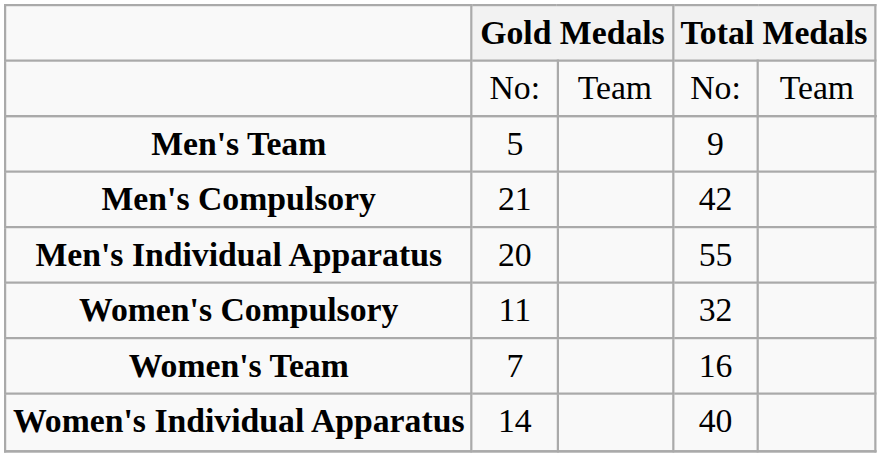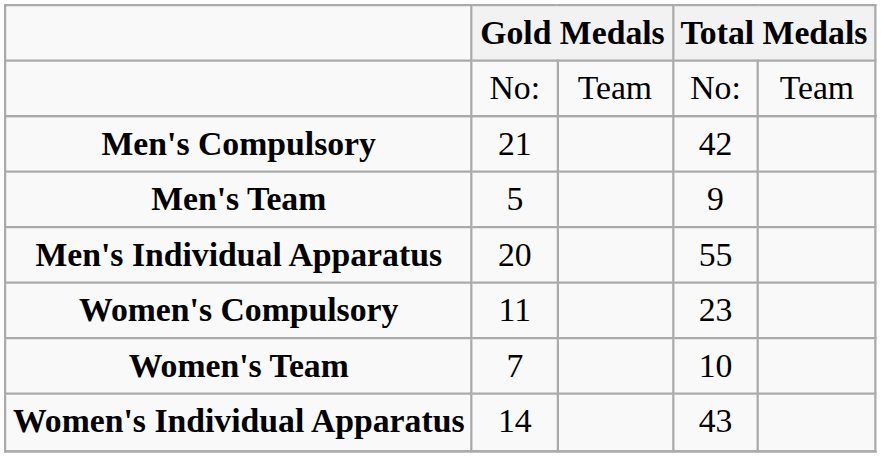 <table class="wikitable" style="text-align: center; font-size:95%;">
 <tr>
 <td></td>
 <th colspan=2>Gold Medals</th>
 <th colspan=2>Total Medals</th>
 </tr>
 <tr>
 <td></td>
 <td>No:</td>
 <td>Team</td>
 <td>No:</td>
 <td>Team</td>
 </tr>
 <tr>
 </tr>
 <tr>
+<td><strong>Men's Compulsory</strong></td>
+<td>21</td>
+<td align= "left"></td>
+<td>42</td>
+<td align= "left"></td>
+</tr>
+<tr>
 <td><strong>Men's Team</strong></td>
 <td>5</td>
 <td align= "left"></td>
 <td>9</td>
-<td align= "left"></td>
-</tr>
-<tr>
-<td><strong>Men's Compulsory</strong></td>
-<td>21</td>
-<td align= "left"></td>
-<td>42</td>
 <td align= "left"></td>
 </tr>
 <tr>
 <td><strong>Men's Individual Apparatus</strong></td>
 <td>20</td>
 <td align= "left"></td>
 <td>55</td>
 <td align= "left"></td>
 </tr>
 <tr>
 <td><strong>Women's Compulsory</strong></td>
 <td>11</td>
 <td align= "left"></td>
-<td>32</td>
+<td>23</td>
 <td align= "left"></td>
 </tr>
 <tr>
 <td><strong>Women's Team</strong></td>
 <td>7</td>
 <td align= "left"></td>
-<td>16</td>
+<td>10</td>
 <td align= "left"></td>
 </tr>
 <tr>
 <td><strong>Women's Individual Apparatus</strong></td>
 <td>14</td>
 <td align= "left"></td>
-<td>40</td>
+<td>43</td>
 <td align= "left"></td>
 </tr>
 <tr>
 </tr>
 </table>
